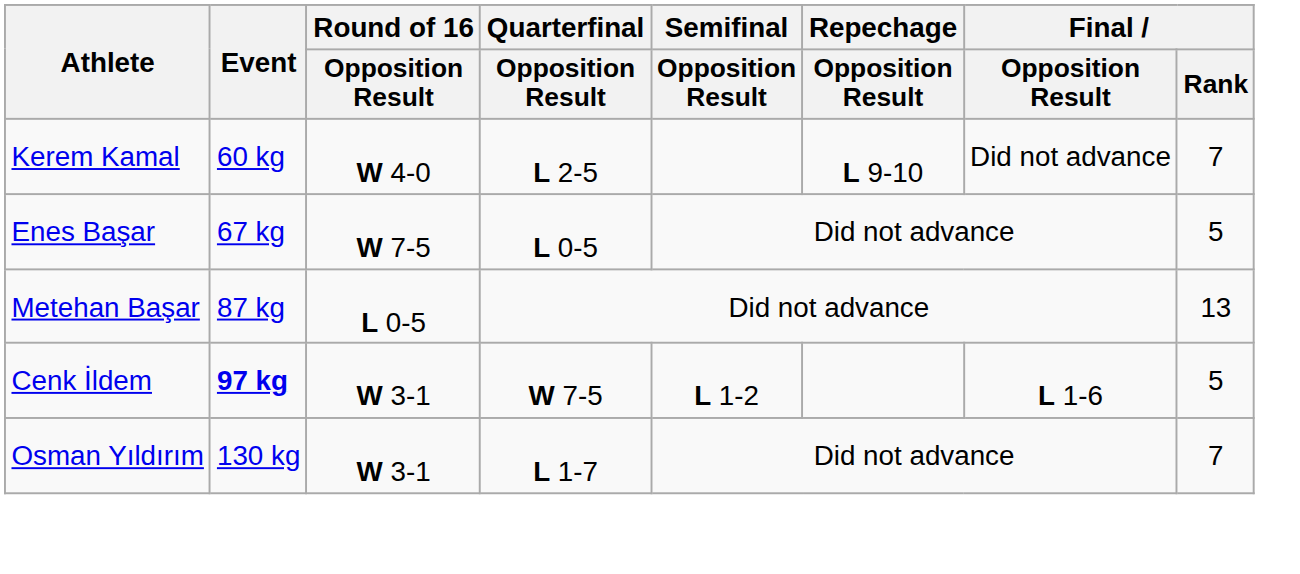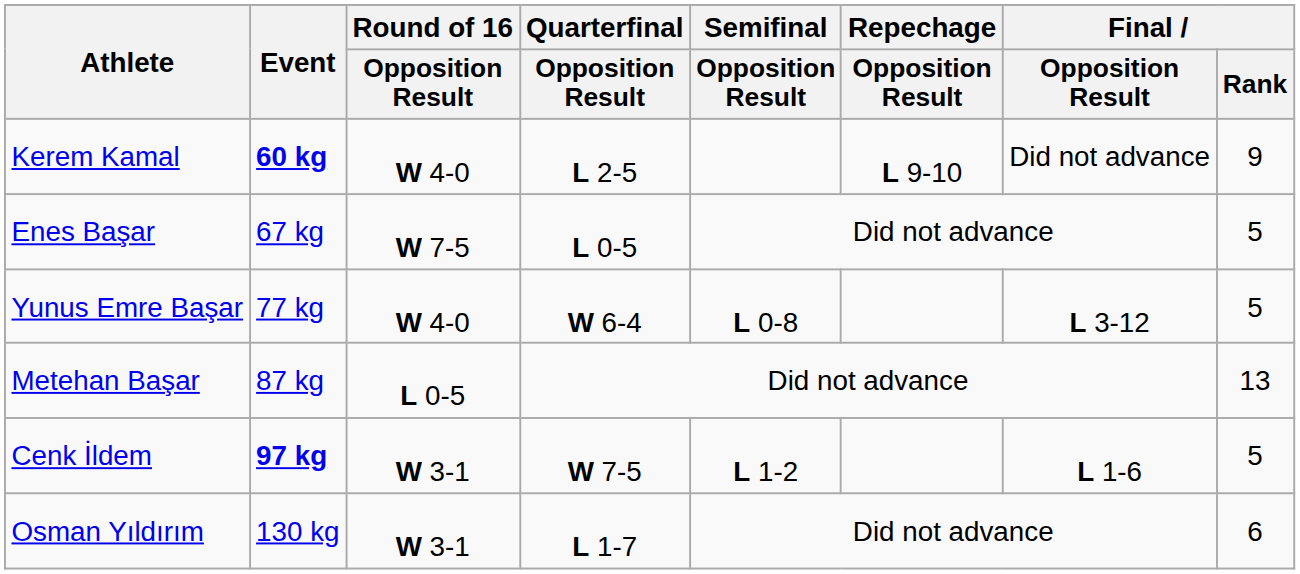 <table class="wikitable" style="font-size:90%">
 <tr>
 <th rowspan="2">Athlete</th>
 <th rowspan="2">Event</th>
 <th>Round of 16</th>
 <th>Quarterfinal</th>
 <th>Semifinal</th>
 <th>Repechage</th>
 <th colspan=2>Final / </th>
 </tr>
 <tr style="font-size: 95%">
 <th>Opposition<br>Result</th>
 <th>Opposition<br>Result</th>
 <th>Opposition<br>Result</th>
 <th>Opposition<br>Result</th>
 <th>Opposition<br>Result</th>
 <th>Rank</th>
 </tr>
 <tr align=center>
 <td align=left><a href='#'>Kerem Kamal</a></td>
-<td align=left><a href='#'>60 kg</a></td>
+<td align=left><strong><a href='#'>60 kg</a></strong></td>
 <td><br><strong>W</strong> 4-0</td>
 <td><br><strong>L</strong> 2-5</td>
 <td></td>
 <td><br><strong>L</strong> 9-10</td>
 <td>Did not advance</td>
-<td>7</td>
+<td>9</td>
 </tr>
 <tr align=center>
 <td align=left><a href='#'>Enes Başar</a></td>
 <td align=left><a href='#'>67 kg</a></td>
 <td><br><strong>W</strong> 7-5</td>
 <td><br><strong>L</strong> 0-5</td>
 <td colspan="3">Did not advance</td>
+<td>5</td>
+</tr>
+<tr align=center>
+<td align=left><a href='#'>Yunus Emre Başar</a></td>
+<td align=left><a href='#'>77 kg</a></td>
+<td><br><strong>W</strong> 4-0</td>
+<td><br><strong>W</strong> 6-4</td>
+<td><br><strong>L</strong> 0-8</td>
+<td></td>
+<td><br><strong>L</strong> 3-12</td>
 <td>5</td>
 </tr>
 <tr align=center>
 <td align=left><a href='#'>Metehan Başar</a></td>
 <td align=left><a href='#'>87 kg</a></td>
 <td><br><strong>L</strong> 0-5</td>
 <td colspan="4">Did not advance</td>
 <td>13</td>
 </tr>
 <tr align=center>
 <td align=left><a href='#'>Cenk İldem</a></td>
 <td align=left><strong><a href='#'>97 kg</a></strong></td>
 <td><br><strong>W</strong> 3-1</td>
 <td><br><strong>W</strong> 7-5</td>
 <td><br><strong>L</strong> 1-2</td>
 <td></td>
 <td><br><strong>L</strong> 1-6</td>
 <td>5</td>
 </tr>
 <tr align=center>
 <td align=left><a href='#'>Osman Yıldırım </a></td>
 <td align=left><a href='#'>130 kg</a></td>
 <td><br><strong>W</strong> 3-1</td>
 <td><br><strong>L</strong> 1-7</td>
 <td colspan="3">Did not advance</td>
-<td>7</td>
+<td>6</td>
 </tr>
 </table>
